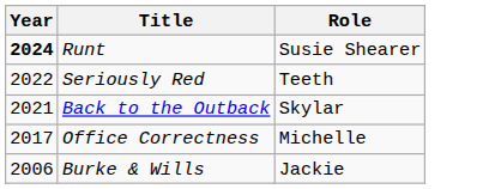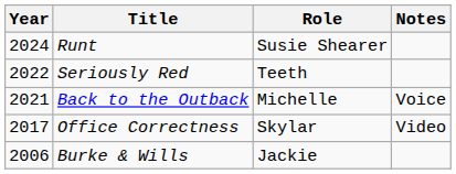 <table class="wikitable sortable">
 <tr>
 <th>Year</th>
 <th>Title</th>
 <th>Role</th>
+<th>Notes</th>
 </tr>
 <tr>
-<td><strong>2024</strong></td>
+<td>2024</td>
 <td><em>Runt</em></td>
 <td>Susie Shearer</td>
+<td></td>
 </tr>
 <tr>
 <td>2022</td>
 <td><em>Seriously Red</em></td>
 <td>Teeth</td>
+<td></td>
 </tr>
 <tr>
 <td>2021</td>
 <td><em><a href='#'>Back to the Outback</a></em></td>
-<td>Skylar</td>
+<td>Michelle</td>
+<td>Voice</td>
 </tr>
 <tr>
 <td>2017</td>
 <td><em>Office Correctness</em></td>
-<td>Michelle</td>
+<td>Skylar</td>
+<td>Video</td>
 </tr>
 <tr>
 <td>2006</td>
 <td><em>Burke & Wills</em></td>
 <td>Jackie</td>
+<td></td>
 </tr>
 </table>
